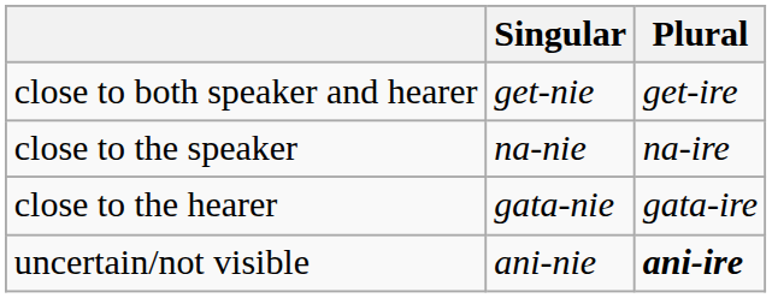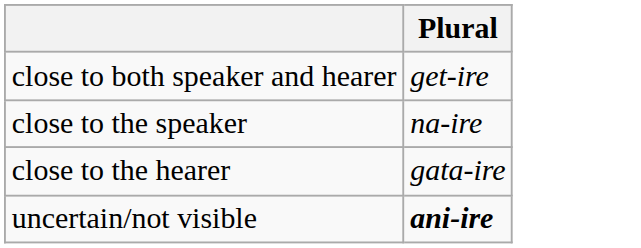 <table class="wikitable">
 <tr>
 <th></th>
-<th>Singular</th>
 <th>Plural</th>
 </tr>
 <tr>
 <td>close to both speaker and hearer</td>
-<td><em>get-nie</em></td>
 <td><em>get-ire</em></td>
 </tr>
 <tr>
 <td>close to the speaker</td>
-<td><em>na-nie</em></td>
 <td><em>na-ire</em></td>
 </tr>
 <tr>
 <td>close to the hearer</td>
-<td><em>gata-nie</em></td>
 <td><em>gata-ire</em></td>
 </tr>
 <tr>
 <td>uncertain/not visible</td>
-<td><em>ani-nie</em></td>
 <td><strong><em>ani-ire</em></strong></td>
 </tr>
 </table>
